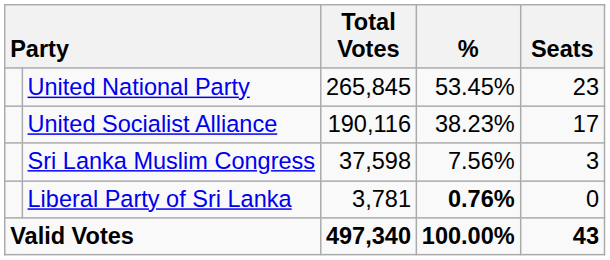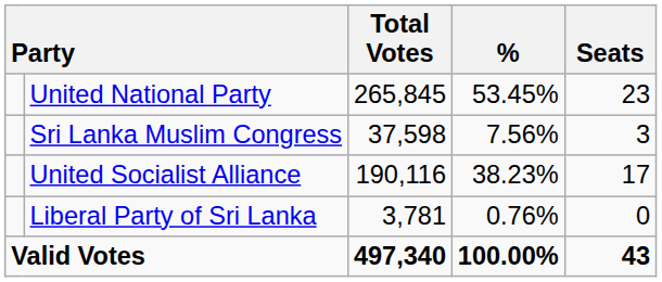 <table class="wikitable" style="text-align:right;">
 <tr>
 <th style="text-align:left; vertical-align:bottom;" colspan="2">Party</th>
 <th style="vertical-align:bottom; text-align:center; width:50px;">Total Votes</th>
 <th style="vertical-align:bottom; text-align:center; width:50px;">%</th>
 <th style="vertical-align:bottom; text-align:center; width:50px;">Seats</th>
 </tr>
 <tr>
 <td bgcolor=> </td>
 <td align=left><a href='#'>United National Party</a></td>
 <td>265,845</td>
 <td>53.45%</td>
 <td>23</td>
 </tr>
 <tr>
 <td bgcolor=> </td>
+<td align=left><a href='#'>Sri Lanka Muslim Congress</a></td>
+<td>37,598</td>
+<td>7.56%</td>
+<td>3</td>
+</tr>
+<tr>
+<td bgcolor=> </td>
 <td align=left><a href='#'>United Socialist Alliance</a></td>
 <td>190,116</td>
 <td>38.23%</td>
 <td>17</td>
 </tr>
 <tr>
 <td bgcolor=> </td>
-<td align=left><a href='#'>Sri Lanka Muslim Congress</a></td>
-<td>37,598</td>
-<td>7.56%</td>
-<td>3</td>
-</tr>
-<tr>
-<td bgcolor=> </td>
 <td align=left><a href='#'>Liberal Party of Sri Lanka</a></td>
 <td>3,781</td>
-<td><strong>0.76%</strong></td>
+<td>0.76%</td>
 <td>0</td>
 </tr>
 <tr style="font-weight:bold">
 <td style="text-align:left;" colspan="2">Valid Votes</td>
 <td>497,340</td>
 <td>100.00%</td>
 <td>43</td>
 </tr>
 </table>
